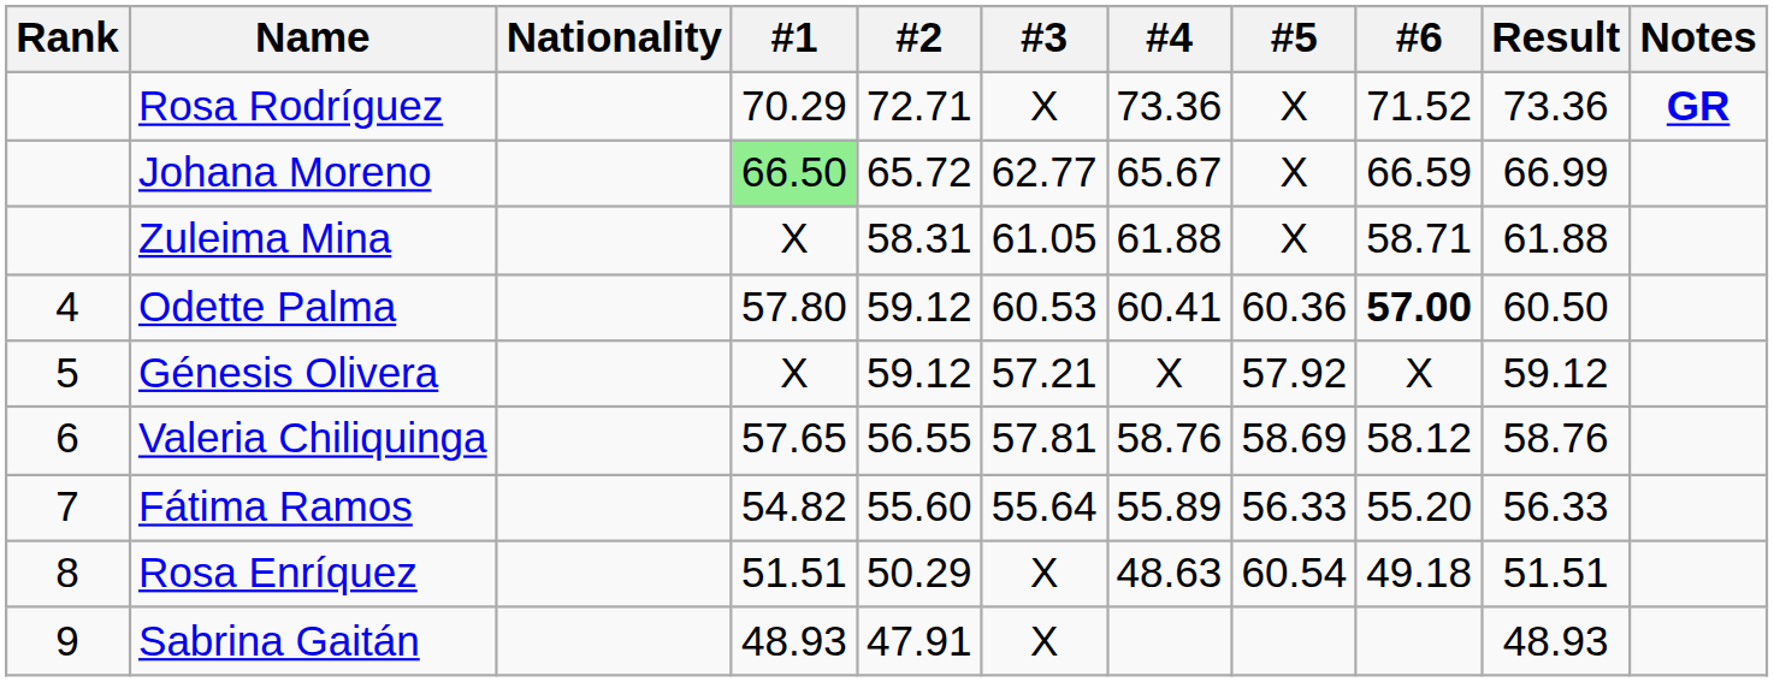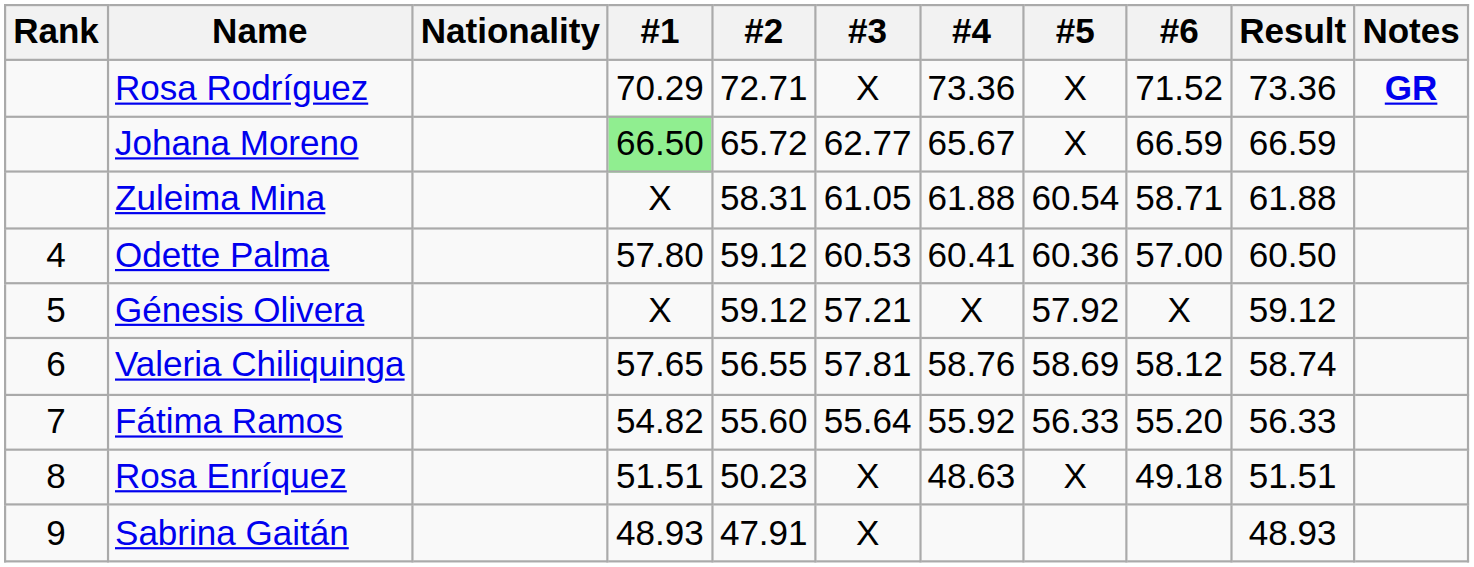 <table class="wikitable sortable" style="text-align:center">
 <tr>
 <th>Rank</th>
 <th>Name</th>
 <th>Nationality</th>
 <th>#1</th>
 <th>#2</th>
 <th>#3</th>
 <th>#4</th>
 <th>#5</th>
 <th>#6</th>
 <th>Result</th>
 <th>Notes</th>
 </tr>
 <tr>
 <td></td>
 <td align=left><a href='#'>Rosa Rodríguez</a></td>
 <td align=left></td>
 <td>70.29</td>
 <td>72.71</td>
 <td>X</td>
 <td>73.36</td>
 <td>X</td>
 <td>71.52</td>
 <td>73.36</td>
 <td><strong><a href='#'>GR</a></strong></td>
 </tr>
 <tr>
 <td></td>
 <td align=left><a href='#'>Johana Moreno</a></td>
 <td align=left></td>
 <td style="background: lightgreen;">66.50</td>
 <td>65.72</td>
 <td>62.77</td>
 <td>65.67</td>
 <td>X</td>
 <td>66.59</td>
-<td>66.99</td>
+<td>66.59</td>
 <td></td>
 </tr>
 <tr>
 <td></td>
 <td align=left><a href='#'>Zuleima Mina</a></td>
 <td align=left></td>
 <td>X</td>
 <td>58.31</td>
 <td>61.05</td>
 <td>61.88</td>
-<td>X</td>
+<td>60.54</td>
 <td>58.71</td>
 <td>61.88</td>
 <td></td>
 </tr>
 <tr>
 <td>4</td>
 <td align=left><a href='#'>Odette Palma</a></td>
 <td align=left></td>
 <td>57.80</td>
 <td>59.12</td>
 <td>60.53</td>
 <td>60.41</td>
 <td>60.36</td>
-<td><strong>57.00</strong></td>
+<td>57.00</td>
 <td>60.50</td>
 <td></td>
 </tr>
 <tr>
 <td>5</td>
 <td align=left><a href='#'>Génesis Olivera</a></td>
 <td align=left></td>
 <td>X</td>
 <td>59.12</td>
 <td>57.21</td>
 <td>X</td>
 <td>57.92</td>
 <td>X</td>
 <td>59.12</td>
 <td></td>
 </tr>
 <tr>
 <td>6</td>
 <td align=left><a href='#'>Valeria Chiliquinga</a></td>
 <td align=left></td>
 <td>57.65</td>
 <td>56.55</td>
 <td>57.81</td>
 <td>58.76</td>
 <td>58.69</td>
 <td>58.12</td>
-<td>58.76</td>
+<td>58.74</td>
 <td></td>
 </tr>
 <tr>
 <td>7</td>
 <td align=left><a href='#'>Fátima Ramos</a></td>
 <td align=left></td>
 <td>54.82</td>
 <td>55.60</td>
 <td>55.64</td>
-<td>55.89</td>
+<td>55.92</td>
 <td>56.33</td>
 <td>55.20</td>
 <td>56.33</td>
 <td></td>
 </tr>
 <tr>
 <td>8</td>
 <td align=left><a href='#'>Rosa Enríquez</a></td>
 <td align=left></td>
 <td>51.51</td>
-<td>50.29</td>
+<td>50.23</td>
 <td>X</td>
 <td>48.63</td>
-<td>60.54</td>
+<td>X</td>
 <td>49.18</td>
 <td>51.51</td>
 <td></td>
 </tr>
 <tr>
 <td>9</td>
 <td align=left><a href='#'>Sabrina Gaitán</a></td>
 <td align=left></td>
 <td>48.93</td>
 <td>47.91</td>
 <td>X</td>
 <td></td>
 <td></td>
 <td></td>
 <td>48.93</td>
 <td></td>
 </tr>
 </table>
